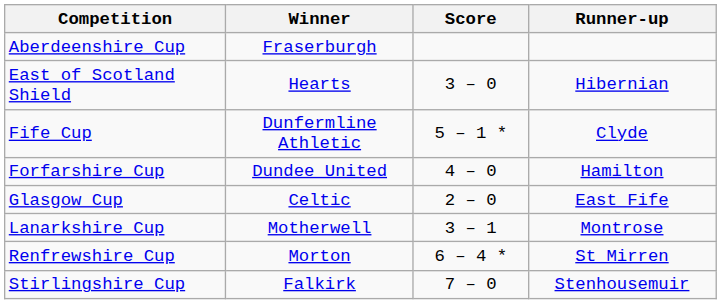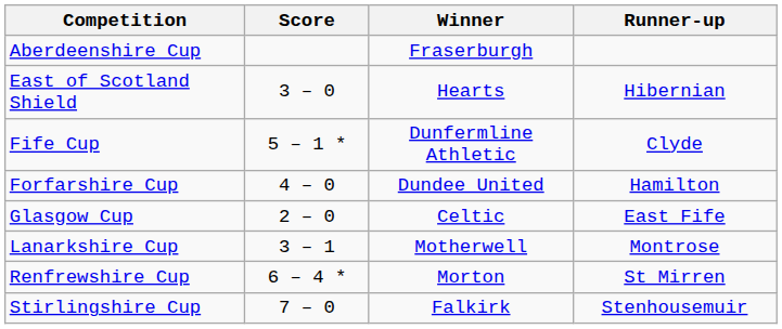 <table class="wikitable" style="text-align: center;">
 <tr>
 <th width=160>Competition</th>
+<th width=80>Score</th>
 <th width=135>Winner</th>
-<th width=80>Score</th>
 <th width=135>Runner-up</th>
 </tr>
 <tr>
 <td align=left><a href='#'>Aberdeenshire Cup</a></td>
+<td></td>
 <td><a href='#'>Fraserburgh</a></td>
-<td></td>
 <td></td>
 </tr>
 <tr>
 <td align=left><a href='#'>East of Scotland Shield</a></td>
+<td>3 – 0</td>
 <td><a href='#'>Hearts</a></td>
-<td>3 – 0</td>
 <td><a href='#'>Hibernian</a></td>
 </tr>
 <tr>
 <td align=left><a href='#'>Fife Cup</a></td>
+<td>5 – 1 *</td>
 <td><a href='#'>Dunfermline Athletic</a></td>
-<td>5 – 1 *</td>
 <td><a href='#'>Clyde</a></td>
 </tr>
 <tr>
 <td align=left><a href='#'>Forfarshire Cup</a></td>
+<td>4 – 0</td>
 <td><a href='#'>Dundee United</a></td>
-<td>4 – 0</td>
 <td><a href='#'>Hamilton</a></td>
 </tr>
 <tr>
 <td align=left><a href='#'>Glasgow Cup</a></td>
+<td>2 – 0</td>
 <td><a href='#'>Celtic</a></td>
-<td>2 – 0</td>
 <td><a href='#'>East Fife</a></td>
 </tr>
 <tr>
 <td align=left><a href='#'>Lanarkshire Cup</a></td>
+<td>3 – 1</td>
 <td><a href='#'>Motherwell</a></td>
-<td>3 – 1</td>
 <td><a href='#'>Montrose</a></td>
 </tr>
 <tr>
 <td align=left><a href='#'>Renfrewshire Cup</a></td>
+<td>6 – 4 *</td>
 <td><a href='#'>Morton</a></td>
-<td>6 – 4 *</td>
 <td><a href='#'>St Mirren</a></td>
 </tr>
 <tr>
 <td align=left><a href='#'>Stirlingshire Cup</a></td>
+<td>7 – 0</td>
 <td><a href='#'>Falkirk</a></td>
-<td>7 – 0</td>
 <td><a href='#'>Stenhousemuir</a></td>
 </tr>
 </table>
